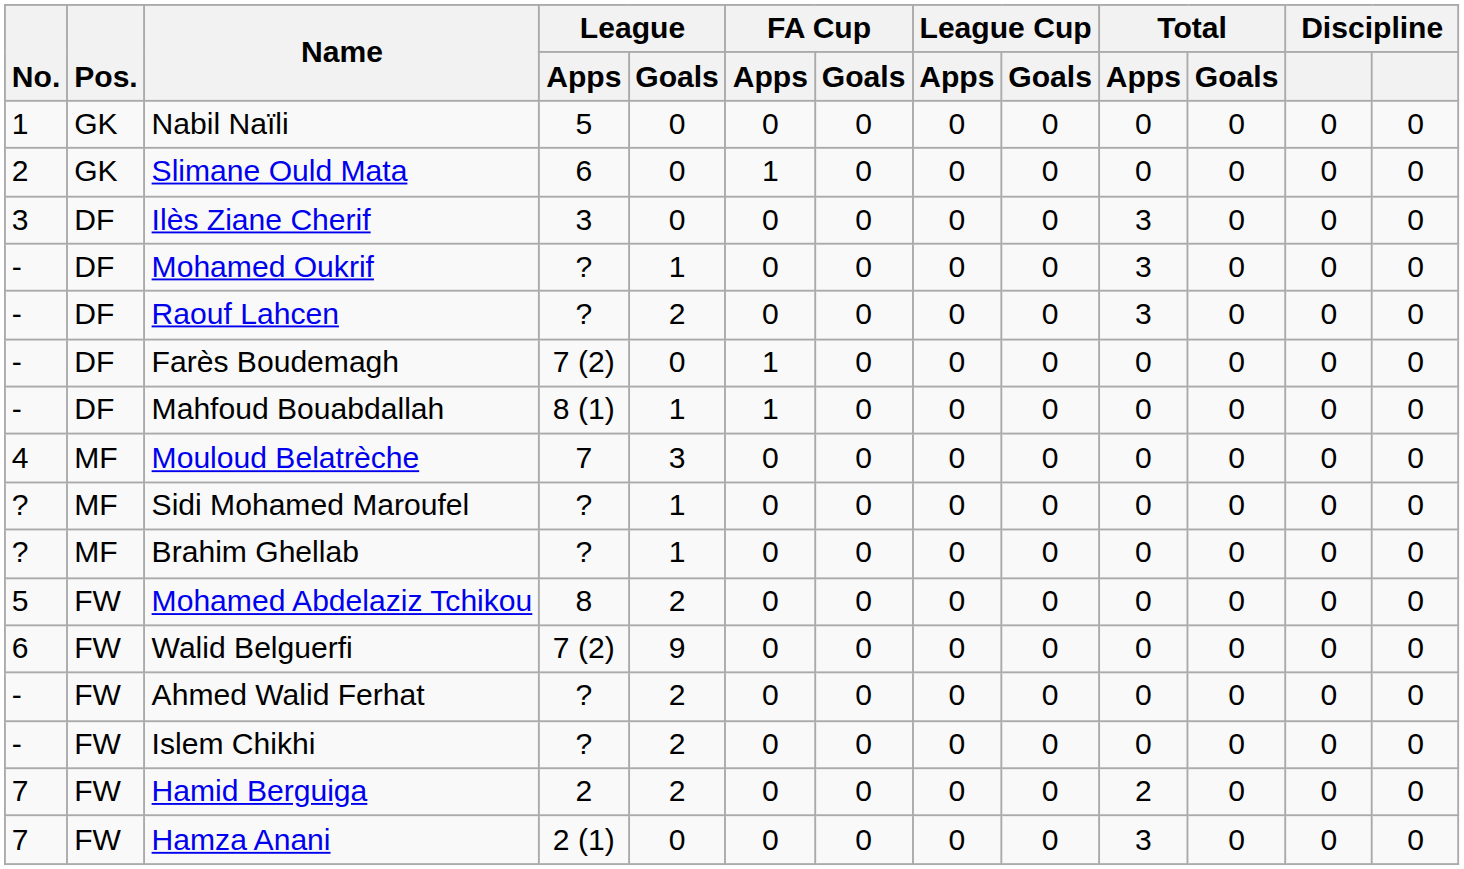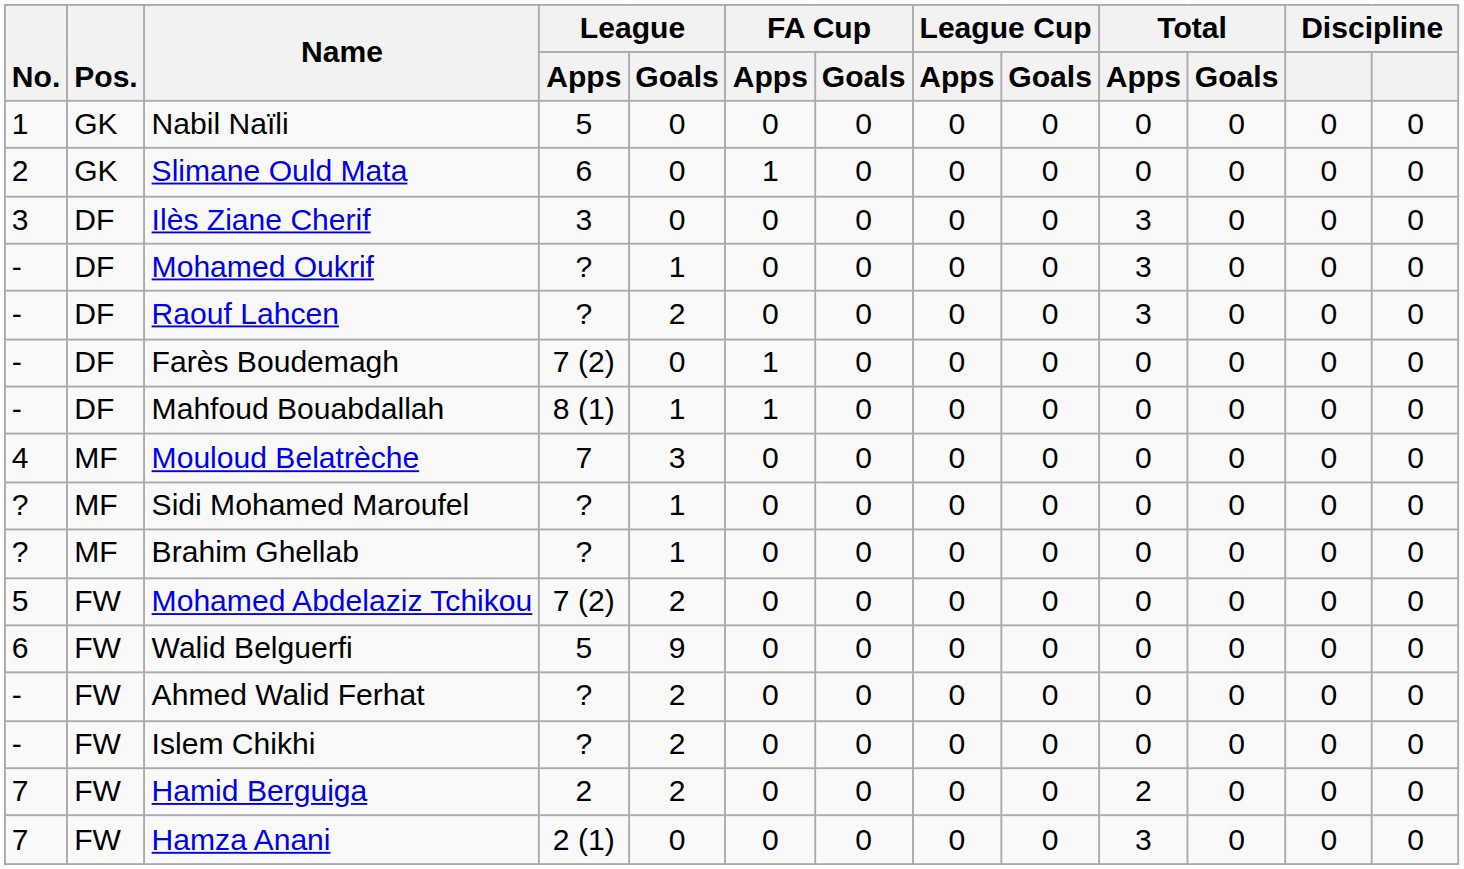 <table class="wikitable" style="text-align:center">
 <tr>
 <th rowspan="2" valign="bottom">No.</th>
 <th rowspan="2" valign="bottom">Pos.</th>
 <th rowspan="2">Name</th>
 <th colspan="2" width="85">League</th>
 <th colspan="2" width="85">FA Cup</th>
 <th colspan="2" width="85">League Cup</th>
 <th colspan="2" width="85">Total</th>
 <th colspan="2" width="85">Discipline</th>
 </tr>
 <tr>
 <th>Apps</th>
 <th>Goals</th>
 <th>Apps</th>
 <th>Goals</th>
 <th>Apps</th>
 <th>Goals</th>
 <th>Apps</th>
 <th>Goals</th>
 <th></th>
 <th></th>
 </tr>
 <tr>
 <td align="left">1</td>
 <td align="left">GK</td>
 <td align="left"> Nabil Naïli</td>
 <td>5</td>
 <td>0</td>
 <td>0</td>
 <td>0</td>
 <td>0</td>
 <td>0</td>
 <td>0</td>
 <td>0</td>
 <td>0</td>
 <td>0</td>
 </tr>
 <tr>
 <td align="left">2</td>
 <td align="left">GK</td>
 <td align="left"> <a href='#'>Slimane Ould Mata</a></td>
 <td>6</td>
 <td>0</td>
 <td>1</td>
 <td>0</td>
 <td>0</td>
 <td>0</td>
 <td>0</td>
 <td>0</td>
 <td>0</td>
 <td>0</td>
 </tr>
 <tr>
 <td align="left">3</td>
 <td align="left">DF</td>
 <td align="left"> <a href='#'>Ilès Ziane Cherif</a></td>
 <td>3</td>
 <td>0</td>
 <td>0</td>
 <td>0</td>
 <td>0</td>
 <td>0</td>
 <td>3</td>
 <td>0</td>
 <td>0</td>
 <td>0</td>
 </tr>
 <tr>
 <td align="left">-</td>
 <td align="left">DF</td>
 <td align="left"> <a href='#'>Mohamed Oukrif</a></td>
 <td>?</td>
 <td>1</td>
 <td>0</td>
 <td>0</td>
 <td>0</td>
 <td>0</td>
 <td>3</td>
 <td>0</td>
 <td>0</td>
 <td>0</td>
 </tr>
 <tr>
 <td align="left">-</td>
 <td align="left">DF</td>
 <td align="left"> <a href='#'>Raouf Lahcen</a></td>
 <td>?</td>
 <td>2</td>
 <td>0</td>
 <td>0</td>
 <td>0</td>
 <td>0</td>
 <td>3</td>
 <td>0</td>
 <td>0</td>
 <td>0</td>
 </tr>
 <tr>
 <td align="left">-</td>
 <td align="left">DF</td>
 <td align="left"> Farès Boudemagh</td>
 <td>7 (2)</td>
 <td>0</td>
 <td>1</td>
 <td>0</td>
 <td>0</td>
 <td>0</td>
 <td>0</td>
 <td>0</td>
 <td>0</td>
 <td>0</td>
 </tr>
 <tr>
 <td align="left">-</td>
 <td align="left">DF</td>
 <td align="left"> Mahfoud Bouabdallah</td>
 <td>8 (1)</td>
 <td>1</td>
 <td>1</td>
 <td>0</td>
 <td>0</td>
 <td>0</td>
 <td>0</td>
 <td>0</td>
 <td>0</td>
 <td>0</td>
 </tr>
 <tr>
 <td align="left">4</td>
 <td align="left">MF</td>
 <td align="left"> <a href='#'>Mouloud Belatrèche</a></td>
 <td>7</td>
 <td>3</td>
 <td>0</td>
 <td>0</td>
 <td>0</td>
 <td>0</td>
 <td>0</td>
 <td>0</td>
 <td>0</td>
 <td>0</td>
 </tr>
 <tr>
 <td align="left">?</td>
 <td align="left">MF</td>
 <td align="left"> Sidi Mohamed Maroufel</td>
 <td>?</td>
 <td>1</td>
 <td>0</td>
 <td>0</td>
 <td>0</td>
 <td>0</td>
 <td>0</td>
 <td>0</td>
 <td>0</td>
 <td>0</td>
 </tr>
 <tr>
 <td align="left">?</td>
 <td align="left">MF</td>
 <td align="left"> Brahim Ghellab</td>
 <td>?</td>
 <td>1</td>
 <td>0</td>
 <td>0</td>
 <td>0</td>
 <td>0</td>
 <td>0</td>
 <td>0</td>
 <td>0</td>
 <td>0</td>
 </tr>
 <tr>
 <td align="left">5</td>
 <td align="left">FW</td>
 <td align="left"> <a href='#'>Mohamed Abdelaziz Tchikou</a></td>
-<td>8</td>
+<td>7 (2)</td>
 <td>2</td>
 <td>0</td>
 <td>0</td>
 <td>0</td>
 <td>0</td>
 <td>0</td>
 <td>0</td>
 <td>0</td>
 <td>0</td>
 </tr>
 <tr>
 <td align="left">6</td>
 <td align="left">FW</td>
 <td align="left"> Walid Belguerfi</td>
-<td>7 (2)</td>
+<td>5</td>
 <td>9</td>
 <td>0</td>
 <td>0</td>
 <td>0</td>
 <td>0</td>
 <td>0</td>
 <td>0</td>
 <td>0</td>
 <td>0</td>
 </tr>
 <tr>
 <td align="left">-</td>
 <td align="left">FW</td>
 <td align="left"> Ahmed Walid Ferhat</td>
 <td>?</td>
 <td>2</td>
 <td>0</td>
 <td>0</td>
 <td>0</td>
 <td>0</td>
 <td>0</td>
 <td>0</td>
 <td>0</td>
 <td>0</td>
 </tr>
 <tr>
 <td align="left">-</td>
 <td align="left">FW</td>
 <td align="left"> Islem Chikhi</td>
 <td>?</td>
 <td>2</td>
 <td>0</td>
 <td>0</td>
 <td>0</td>
 <td>0</td>
 <td>0</td>
 <td>0</td>
 <td>0</td>
 <td>0</td>
 </tr>
 <tr>
 <td align="left">7</td>
 <td align="left">FW</td>
 <td align="left"> <a href='#'>Hamid Berguiga</a></td>
 <td>2</td>
 <td>2</td>
 <td>0</td>
 <td>0</td>
 <td>0</td>
 <td>0</td>
 <td>2</td>
 <td>0</td>
 <td>0</td>
 <td>0</td>
 </tr>
 <tr>
 <td align="left">7</td>
 <td align="left">FW</td>
 <td align="left"> <a href='#'>Hamza Anani</a></td>
 <td>2 (1)</td>
 <td>0</td>
 <td>0</td>
 <td>0</td>
 <td>0</td>
 <td>0</td>
 <td>3</td>
 <td>0</td>
 <td>0</td>
 <td>0</td>
 </tr>
 </table>
